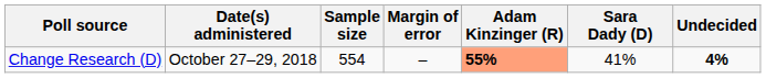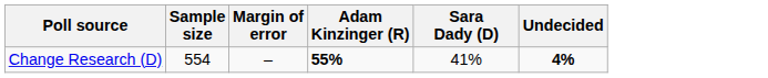 <table class="wikitable">
 <tr>
 <th>Poll source</th>
-<th>Date(s)<br>administered</th>
 <th>Sample<br>size</th>
 <th>Margin of<br>error</th>
 <th style="width:100px;">Adam<br>Kinzinger (R)</th>
 <th style="width:100px;">Sara<br>Dady (D)</th>
 <th>Undecided</th>
 </tr>
 <tr>
 <td style="text-align:left;"><a href='#'>Change Research (D)</a></td>
-<td align="center">October 27–29, 2018</td>
 <td align="center">554</td>
 <td align="center">–</td>
-<td style="background: lightsalmon;"><strong>55%</strong></td>
+<td><strong>55%</strong></td>
 <td align="center">41%</td>
 <td align="center"><strong>4%</strong></td>
 </tr>
 </table>
